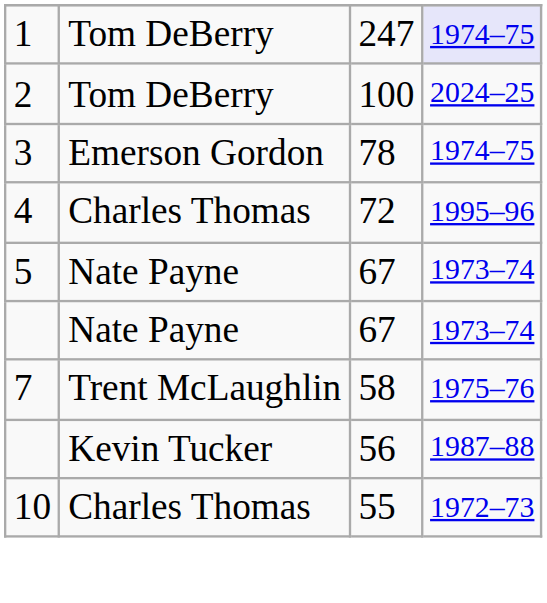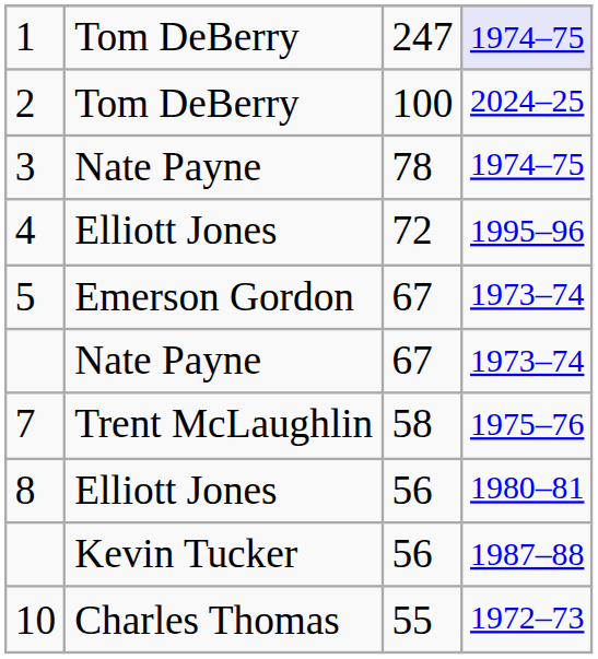 <table class="wikitable">
 <tr>
 </tr>
 <tr>
 <td>1</td>
 <td>Tom DeBerry</td>
 <td>247</td>
 <td style="background: lavender; font-size:80%;"><a href='#'>1974–75</a></td>
 </tr>
 <tr>
 <td>2</td>
 <td>Tom DeBerry</td>
 <td>100</td>
 <td style="font-size:80%;"><a href='#'>2024–25</a></td>
 </tr>
 <tr>
 <td>3</td>
-<td>Emerson Gordon</td>
+<td>Nate Payne</td>
 <td>78</td>
 <td style="font-size:80%;"><a href='#'>1974–75</a></td>
 </tr>
 <tr>
 <td>4</td>
-<td>Charles Thomas</td>
+<td>Elliott Jones</td>
 <td>72</td>
 <td style="font-size:80%;"><a href='#'>1995–96</a></td>
 </tr>
 <tr>
 <td>5</td>
-<td>Nate Payne</td>
+<td>Emerson Gordon</td>
 <td>67</td>
 <td style="font-size:80%;"><a href='#'>1973–74</a></td>
 </tr>
 <tr>
 <td></td>
 <td>Nate Payne</td>
 <td>67</td>
 <td style="font-size:80%;"><a href='#'>1973–74</a></td>
 </tr>
 <tr>
 <td>7</td>
 <td>Trent McLaughlin</td>
 <td>58</td>
 <td style="font-size:80%;"><a href='#'>1975–76</a></td>
 </tr>
 <tr>
+<td>8</td>
+<td>Elliott Jones</td>
+<td>56</td>
+<td style="font-size:80%;"><a href='#'>1980–81</a></td>
+</tr>
+<tr>
 <td></td>
 <td>Kevin Tucker</td>
 <td>56</td>
 <td style="font-size:80%;"><a href='#'>1987–88</a></td>
 </tr>
 <tr>
 <td>10</td>
 <td>Charles Thomas</td>
 <td>55</td>
 <td style="font-size:80%;"><a href='#'>1972–73</a></td>
 </tr>
 </table>
